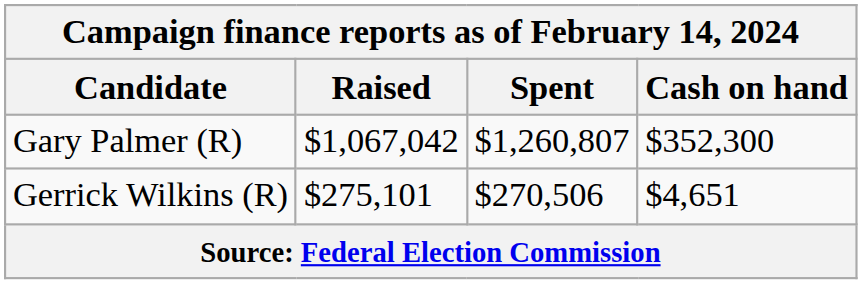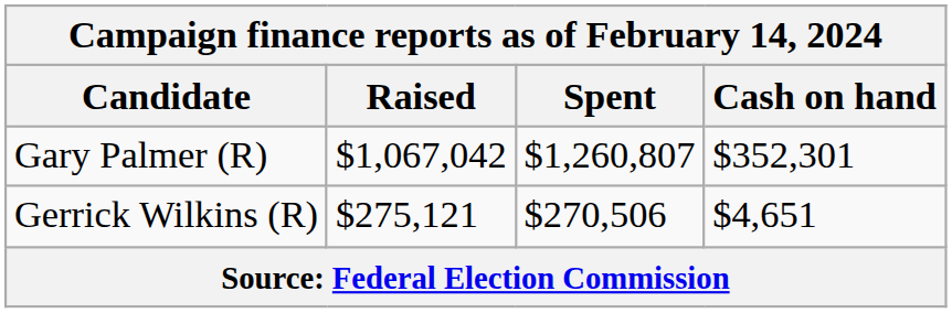 <table class="wikitable sortable">
 <tr>
 <th colspan=4>Campaign finance reports as of February 14, 2024</th>
 </tr>
 <tr style="text-align:center;">
 <th>Candidate</th>
 <th>Raised</th>
 <th>Spent</th>
 <th>Cash on hand</th>
 </tr>
 <tr>
 <td>Gary Palmer (R)</td>
 <td>$1,067,042</td>
 <td>$1,260,807</td>
-<td>$352,300</td>
+<td>$352,301</td>
 </tr>
 <tr>
 <td>Gerrick Wilkins (R)</td>
-<td>$275,101</td>
+<td>$275,121</td>
 <td>$270,506</td>
 <td>$4,651</td>
 </tr>
 <tr>
 <th colspan="4"><small>Source: <a href='#'>Federal Election Commission</a></small></th>
 </tr>
 </table>
